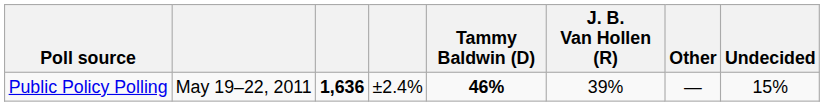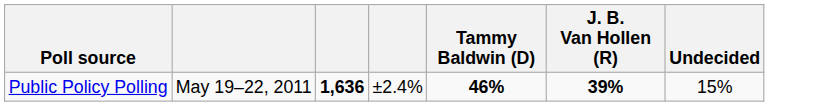 <table class="wikitable" style="text-align:center">
 <tr style="vertical-align:bottom">
 <th>Poll source</th>
 <th></th>
 <th></th>
 <th></th>
 <th style="width:100px;">Tammy<br>Baldwin (D)</th>
 <th style="width:100px;">J. B.<br>Van Hollen (R)</th>
-<th>Other</th>
 <th>Undecided</th>
 </tr>
 <tr>
 <td style="text-align:left"><a href='#'>Public Policy Polling</a></td>
 <td>May 19–22, 2011</td>
 <td><strong>1,636</strong></td>
 <td>±2.4%</td>
 <td><strong>46%</strong></td>
-<td>39%</td>
-<td>—</td>
+<td><strong>39%</strong></td>
 <td>15%</td>
 </tr>
 </table>
